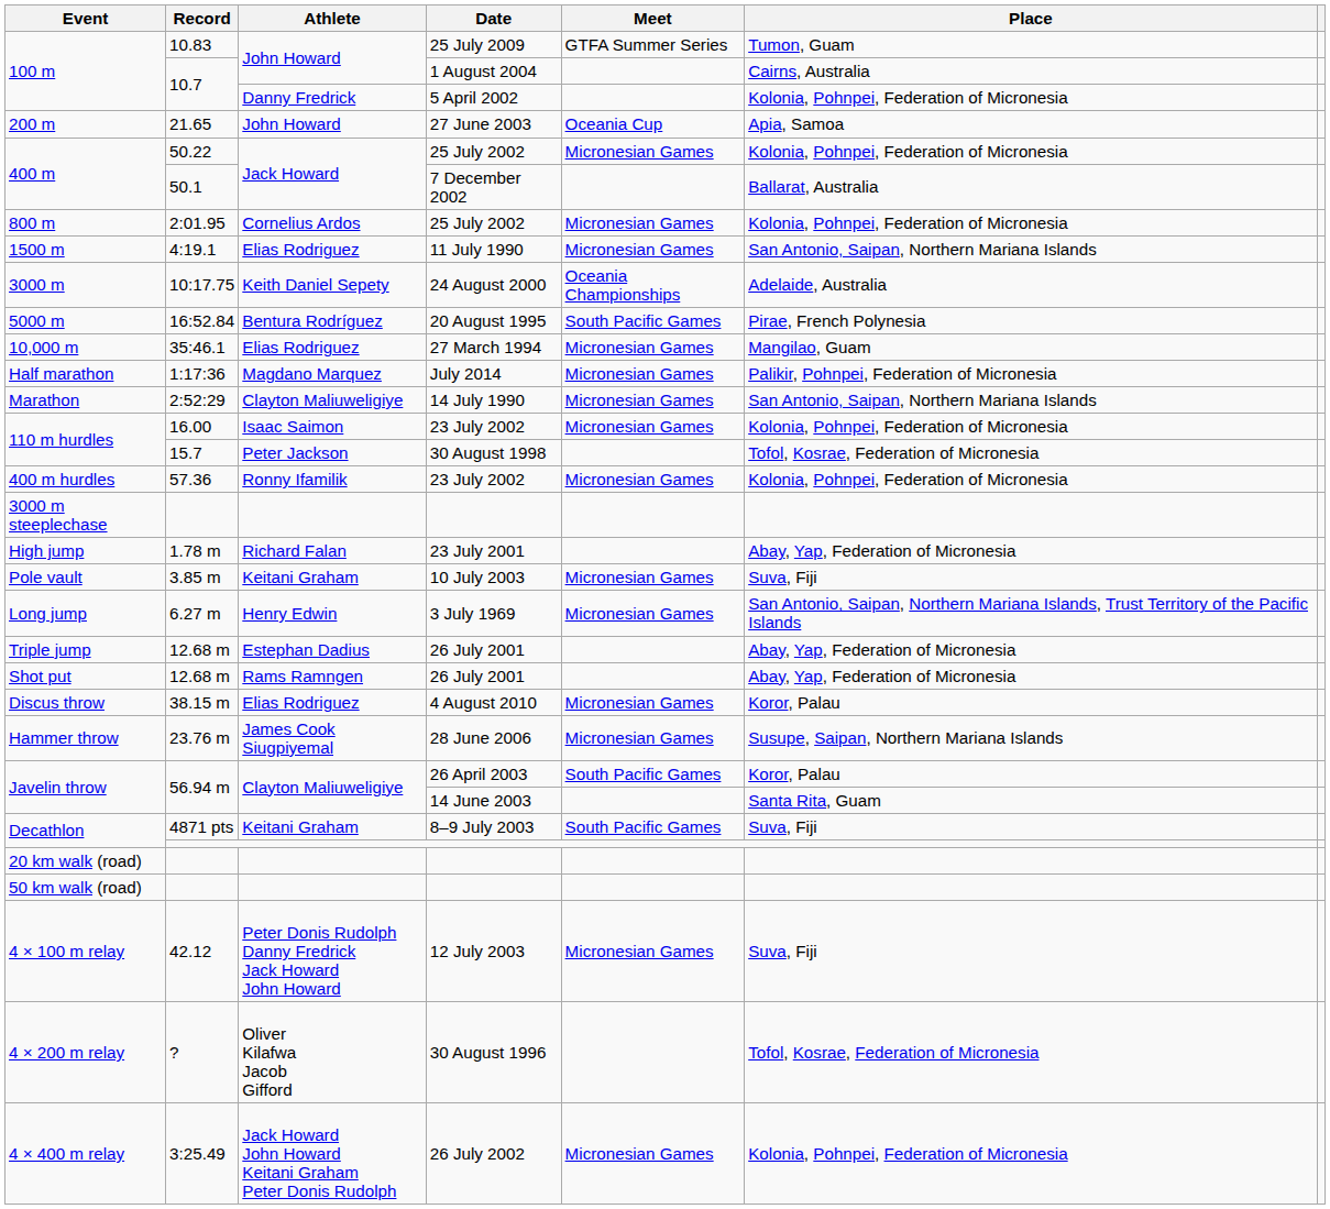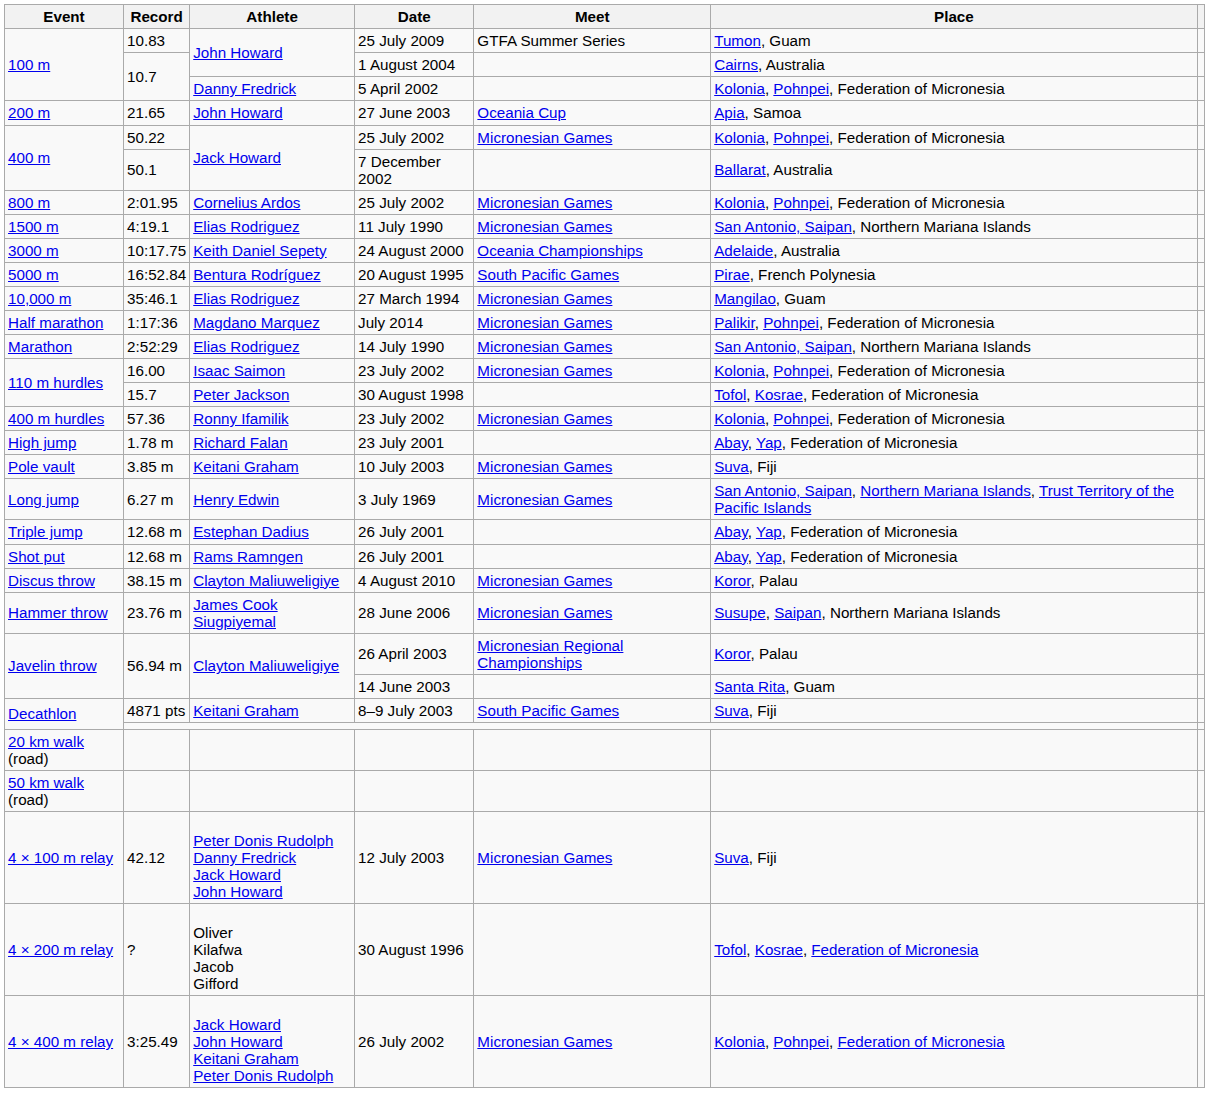 <table class="wikitable" style="font-size:95%; width: 95%;">
 <tr>
 <th>Event</th>
 <th>Record</th>
 <th>Athlete</th>
 <th>Date</th>
 <th>Meet</th>
 <th>Place</th>
 <th></th>
 </tr>
 <tr>
 <td rowspan=3><a href='#'>100 m</a></td>
 <td>10.83 </td>
 <td rowspan=2><a href='#'>John Howard</a></td>
 <td>25 July 2009</td>
 <td>GTFA Summer Series</td>
 <td><a href='#'>Tumon</a>, Guam</td>
 <td></td>
 </tr>
 <tr>
 <td rowspan=2>10.7 </td>
 <td>1 August 2004</td>
 <td></td>
 <td><a href='#'>Cairns</a>, Australia</td>
 <td></td>
 </tr>
 <tr>
 <td><a href='#'>Danny Fredrick</a></td>
 <td>5 April 2002</td>
 <td></td>
 <td><a href='#'>Kolonia</a>, <a href='#'>Pohnpei</a>, Federation of Micronesia</td>
 <td></td>
 </tr>
 <tr>
 <td><a href='#'>200 m</a></td>
 <td>21.65 </td>
 <td><a href='#'>John Howard</a></td>
 <td>27 June 2003</td>
 <td><a href='#'>Oceania Cup</a></td>
 <td><a href='#'>Apia</a>, Samoa</td>
 <td></td>
 </tr>
 <tr>
 <td rowspan=2><a href='#'>400 m</a></td>
 <td>50.22</td>
 <td rowspan=2><a href='#'>Jack Howard</a></td>
 <td>25 July 2002</td>
 <td><a href='#'>Micronesian Games</a></td>
 <td><a href='#'>Kolonia</a>, <a href='#'>Pohnpei</a>, Federation of Micronesia</td>
 <td></td>
 </tr>
 <tr>
 <td>50.1 </td>
 <td>7 December 2002</td>
 <td></td>
 <td><a href='#'>Ballarat</a>, Australia</td>
 <td></td>
 </tr>
 <tr>
 <td><a href='#'>800 m</a></td>
 <td>2:01.95</td>
 <td><a href='#'>Cornelius Ardos</a></td>
 <td>25 July 2002</td>
 <td><a href='#'>Micronesian Games</a></td>
 <td><a href='#'>Kolonia</a>, <a href='#'>Pohnpei</a>, Federation of Micronesia</td>
 <td></td>
 </tr>
 <tr>
 <td><a href='#'>1500 m</a></td>
 <td>4:19.1 </td>
 <td><a href='#'>Elias Rodriguez</a></td>
 <td>11 July 1990</td>
 <td><a href='#'>Micronesian Games</a></td>
 <td><a href='#'>San Antonio, Saipan</a>, Northern Mariana Islands</td>
 <td></td>
 </tr>
 <tr>
 <td><a href='#'>3000 m</a></td>
 <td>10:17.75</td>
 <td><a href='#'>Keith Daniel Sepety</a></td>
 <td>24 August 2000</td>
 <td><a href='#'>Oceania Championships</a></td>
 <td><a href='#'>Adelaide</a>, Australia</td>
 <td></td>
 </tr>
 <tr>
 <td><a href='#'>5000 m</a></td>
 <td>16:52.84</td>
 <td><a href='#'>Bentura Rodríguez</a></td>
 <td>20 August 1995</td>
 <td><a href='#'>South Pacific Games</a></td>
 <td><a href='#'>Pirae</a>, French Polynesia</td>
 <td></td>
 </tr>
 <tr>
 <td><a href='#'>10,000 m</a></td>
 <td>35:46.1 </td>
 <td><a href='#'>Elias Rodriguez</a></td>
 <td>27 March 1994</td>
 <td><a href='#'>Micronesian Games</a></td>
 <td><a href='#'>Mangilao</a>, Guam</td>
 <td></td>
 </tr>
 <tr>
 <td><a href='#'>Half marathon</a></td>
 <td>1:17:36</td>
 <td><a href='#'>Magdano Marquez</a></td>
 <td>July 2014</td>
 <td><a href='#'>Micronesian Games</a></td>
 <td><a href='#'>Palikir</a>, <a href='#'>Pohnpei</a>, Federation of Micronesia</td>
 <td></td>
 </tr>
 <tr>
 <td><a href='#'>Marathon</a></td>
 <td>2:52:29</td>
-<td><a href='#'>Clayton Maliuweligiye</a></td>
+<td><a href='#'>Elias Rodriguez</a></td>
 <td>14 July 1990</td>
 <td><a href='#'>Micronesian Games</a></td>
 <td><a href='#'>San Antonio, Saipan</a>, Northern Mariana Islands</td>
 <td></td>
 </tr>
 <tr>
 <td rowspan=2><a href='#'>110 m hurdles</a></td>
 <td>16.00</td>
 <td><a href='#'>Isaac Saimon</a></td>
 <td>23 July 2002</td>
 <td><a href='#'>Micronesian Games</a></td>
 <td><a href='#'>Kolonia</a>, <a href='#'>Pohnpei</a>, Federation of Micronesia</td>
 <td></td>
 </tr>
 <tr>
 <td>15.7 </td>
 <td><a href='#'>Peter Jackson</a></td>
 <td>30 August 1998</td>
 <td></td>
 <td><a href='#'>Tofol</a>, <a href='#'>Kosrae</a>, Federation of Micronesia</td>
 <td></td>
 </tr>
 <tr>
 <td><a href='#'>400 m hurdles</a></td>
 <td>57.36</td>
 <td><a href='#'>Ronny Ifamilik</a></td>
 <td>23 July 2002</td>
 <td><a href='#'>Micronesian Games</a></td>
 <td><a href='#'>Kolonia</a>, <a href='#'>Pohnpei</a>, Federation of Micronesia</td>
-<td></td>
-</tr>
-<tr>
-<td><a href='#'>3000 m steeplechase</a></td>
-<td></td>
-<td></td>
-<td></td>
-<td></td>
-<td></td>
 <td></td>
 </tr>
 <tr>
 <td><a href='#'>High jump</a></td>
 <td>1.78 m</td>
 <td><a href='#'>Richard Falan</a></td>
 <td>23 July 2001</td>
 <td></td>
 <td><a href='#'>Abay</a>, <a href='#'>Yap</a>, Federation of Micronesia</td>
 <td></td>
 </tr>
 <tr>
 <td><a href='#'>Pole vault</a></td>
 <td>3.85 m</td>
 <td><a href='#'>Keitani Graham</a></td>
 <td>10 July 2003</td>
 <td><a href='#'>Micronesian Games</a></td>
 <td><a href='#'>Suva</a>, Fiji</td>
 <td></td>
 </tr>
 <tr>
 <td><a href='#'>Long jump</a></td>
 <td>6.27 m</td>
 <td><a href='#'>Henry Edwin</a></td>
 <td>3 July 1969</td>
 <td><a href='#'>Micronesian Games</a></td>
 <td><a href='#'>San Antonio, Saipan</a>, <a href='#'>Northern Mariana Islands</a>, <a href='#'>Trust Territory of the Pacific Islands</a></td>
 <td></td>
 </tr>
 <tr>
 <td><a href='#'>Triple jump</a></td>
 <td>12.68 m</td>
 <td><a href='#'>Estephan Dadius</a></td>
 <td>26 July 2001</td>
 <td></td>
 <td><a href='#'>Abay</a>, <a href='#'>Yap</a>, Federation of Micronesia</td>
 <td></td>
 </tr>
 <tr>
 <td><a href='#'>Shot put</a></td>
 <td>12.68 m</td>
 <td><a href='#'>Rams Ramngen</a></td>
 <td>26 July 2001</td>
 <td></td>
 <td><a href='#'>Abay</a>, <a href='#'>Yap</a>, Federation of Micronesia</td>
 <td></td>
 </tr>
 <tr>
 <td><a href='#'>Discus throw</a></td>
 <td>38.15 m</td>
-<td><a href='#'>Elias Rodriguez</a></td>
+<td><a href='#'>Clayton Maliuweligiye</a></td>
 <td>4 August 2010</td>
 <td><a href='#'>Micronesian Games</a></td>
 <td><a href='#'>Koror</a>, Palau</td>
 <td></td>
 </tr>
 <tr>
 <td><a href='#'>Hammer throw</a></td>
 <td>23.76 m</td>
 <td><a href='#'>James Cook Siugpiyemal</a></td>
 <td>28 June 2006</td>
 <td><a href='#'>Micronesian Games</a></td>
 <td><a href='#'>Susupe</a>, <a href='#'>Saipan</a>, Northern Mariana Islands</td>
 <td></td>
 </tr>
 <tr>
 <td rowspan=2><a href='#'>Javelin throw</a></td>
 <td rowspan=2>56.94 m</td>
 <td rowspan=2><a href='#'>Clayton Maliuweligiye</a></td>
 <td>26 April 2003</td>
-<td><a href='#'>South Pacific Games</a></td>
+<td><a href='#'>Micronesian Regional Championships</a></td>
 <td><a href='#'>Koror</a>, Palau</td>
 <td></td>
 </tr>
 <tr>
 <td>14 June 2003</td>
 <td></td>
 <td><a href='#'>Santa Rita</a>, Guam</td>
 <td></td>
 </tr>
 <tr>
 <td rowspan=2><a href='#'>Decathlon</a></td>
 <td>4871 pts</td>
 <td><a href='#'>Keitani Graham</a></td>
 <td>8–9 July 2003</td>
 <td><a href='#'>South Pacific Games</a></td>
 <td><a href='#'>Suva</a>, Fiji</td>
 <td></td>
 </tr>
 <tr>
 <td colspan=5></td>
 <td></td>
 </tr>
 <tr>
 <td><a href='#'>20 km walk</a> (road)</td>
 <td></td>
 <td></td>
 <td></td>
 <td></td>
 <td></td>
 <td></td>
 </tr>
 <tr>
 <td><a href='#'>50 km walk</a> (road)</td>
 <td></td>
 <td></td>
 <td></td>
 <td></td>
 <td></td>
 <td></td>
 </tr>
 <tr>
 <td><a href='#'>4 × 100 m relay</a></td>
 <td>42.12</td>
 <td><br><a href='#'>Peter Donis Rudolph</a><br><a href='#'>Danny Fredrick</a><br><a href='#'>Jack Howard</a><br><a href='#'>John Howard</a></td>
 <td>12 July 2003</td>
 <td><a href='#'>Micronesian Games</a></td>
 <td><a href='#'>Suva</a>, Fiji</td>
 <td></td>
 </tr>
 <tr>
 <td><a href='#'>4 × 200 m relay</a></td>
 <td>?</td>
 <td><br>Oliver<br>Kilafwa<br>Jacob<br>Gifford</td>
 <td>30 August 1996</td>
 <td></td>
 <td><a href='#'>Tofol</a>, <a href='#'>Kosrae</a>, <a href='#'>Federation of Micronesia</a></td>
 <td></td>
 </tr>
 <tr>
 <td><a href='#'>4 × 400 m relay</a></td>
 <td>3:25.49</td>
 <td><br><a href='#'>Jack Howard</a><br><a href='#'>John Howard</a><br><a href='#'>Keitani Graham</a><br><a href='#'>Peter Donis Rudolph</a></td>
 <td>26 July 2002</td>
 <td><a href='#'>Micronesian Games</a></td>
 <td><a href='#'>Kolonia</a>, <a href='#'>Pohnpei</a>, <a href='#'>Federation of Micronesia</a></td>
 <td></td>
 </tr>
 </table>
